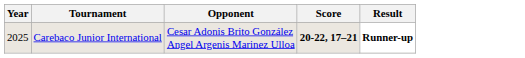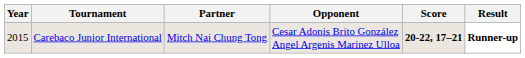 <table class="sortable wikitable" style="font-size: 90%;">
 <tr>
 <th>Year</th>
 <th>Tournament</th>
+<th>Partner</th>
 <th>Opponent</th>
 <th>Score</th>
 <th>Result</th>
 </tr>
 <tr style="background:#EBE7E0">
-<td align="center">2025</td>
+<td align="center">2015</td>
 <td align="left"><a href='#'>Carebaco Junior International</a></td>
+<td align="left"> <a href='#'>Mitch Nai Chung Tong</a></td>
 <td align="left"> <a href='#'>Cesar Adonis Brito González</a> <br>  <a href='#'>Angel Argenis Marinez Ulloa</a></td>
 <td align="left"><strong>20-22, 17–21</strong></td>
 <td style="text-align:left; background:white"> <strong>Runner-up</strong></td>
 </tr>
 </table>
